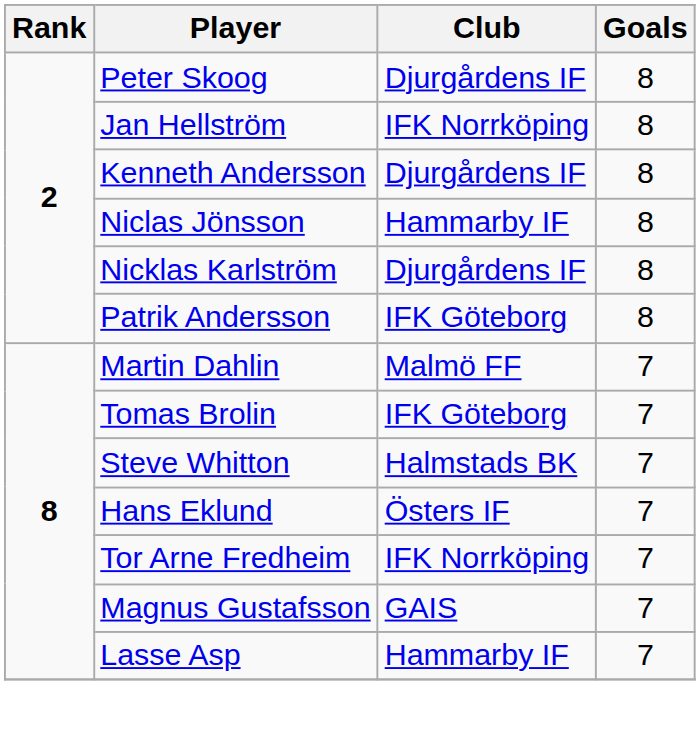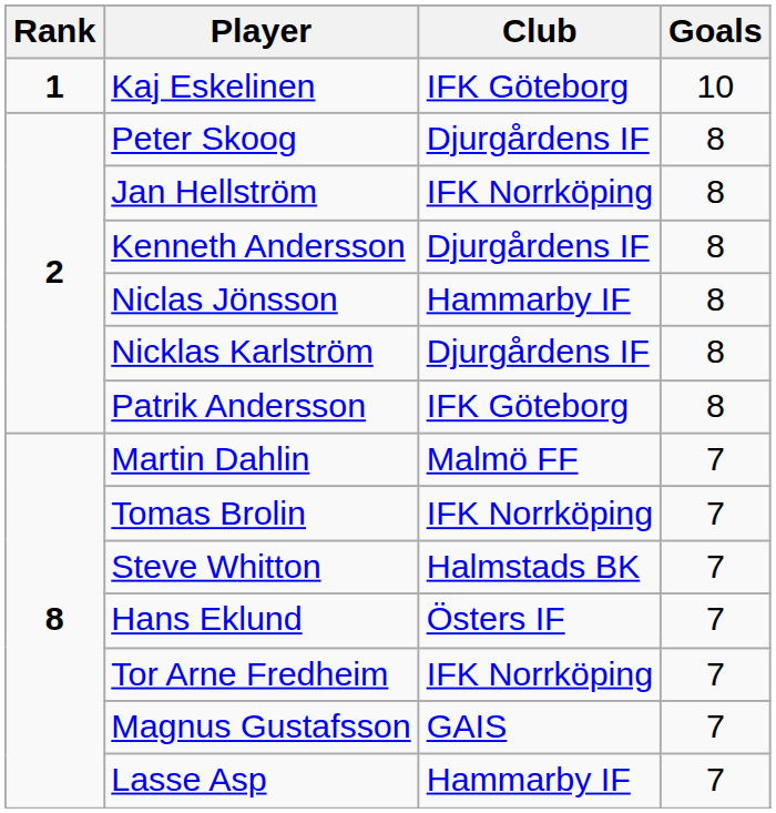 <table class="wikitable" style="text-align:center">
 <tr>
 <th>Rank</th>
 <th>Player</th>
 <th>Club</th>
 <th>Goals</th>
+</tr>
+<tr>
+<td rowspan="1"><strong>1</strong></td>
+<td align="left"> <a href='#'>Kaj Eskelinen</a></td>
+<td align="left"><a href='#'>IFK Göteborg</a></td>
+<td>10</td>
 </tr>
 <tr>
 <td rowspan="6"><strong>2</strong></td>
 <td align="left"> <a href='#'>Peter Skoog</a></td>
 <td align="left"><a href='#'>Djurgårdens IF</a></td>
 <td>8</td>
 </tr>
 <tr>
 <td align="left"> <a href='#'>Jan Hellström</a></td>
 <td align="left"><a href='#'>IFK Norrköping</a></td>
 <td>8</td>
 </tr>
 <tr>
 <td align="left"> <a href='#'>Kenneth Andersson</a></td>
 <td align="left"><a href='#'>Djurgårdens IF</a></td>
 <td>8</td>
 </tr>
 <tr>
 <td align="left"> <a href='#'>Niclas Jönsson</a></td>
 <td align="left"><a href='#'>Hammarby IF</a></td>
 <td>8</td>
 </tr>
 <tr>
 <td align="left"> <a href='#'>Nicklas Karlström</a></td>
 <td align="left"><a href='#'>Djurgårdens IF</a></td>
 <td>8</td>
 </tr>
 <tr>
 <td align="left"> <a href='#'>Patrik Andersson</a></td>
 <td align="left"><a href='#'>IFK Göteborg</a></td>
 <td>8</td>
 </tr>
 <tr>
 <td rowspan="7"><strong>8</strong></td>
 <td align="left"> <a href='#'>Martin Dahlin</a></td>
 <td align="left"><a href='#'>Malmö FF</a></td>
 <td>7</td>
 </tr>
 <tr>
 <td align="left"> <a href='#'>Tomas Brolin</a></td>
-<td align="left"><a href='#'>IFK Göteborg</a></td>
+<td align="left"><a href='#'>IFK Norrköping</a></td>
 <td>7</td>
 </tr>
 <tr>
 <td align="left"> <a href='#'>Steve Whitton</a></td>
 <td align="left"><a href='#'>Halmstads BK</a></td>
 <td>7</td>
 </tr>
 <tr>
 <td align="left"> <a href='#'>Hans Eklund</a></td>
 <td align="left"><a href='#'>Östers IF</a></td>
 <td>7</td>
 </tr>
 <tr>
 <td align="left"> <a href='#'>Tor Arne Fredheim</a></td>
 <td align="left"><a href='#'>IFK Norrköping</a></td>
 <td>7</td>
 </tr>
 <tr>
 <td align="left"> <a href='#'>Magnus Gustafsson</a></td>
 <td align="left"><a href='#'>GAIS</a></td>
 <td>7</td>
 </tr>
 <tr>
 <td align="left"> <a href='#'>Lasse Asp</a></td>
 <td align="left"><a href='#'>Hammarby IF</a></td>
 <td>7</td>
 </tr>
 <tr>
 </tr>
 </table>
